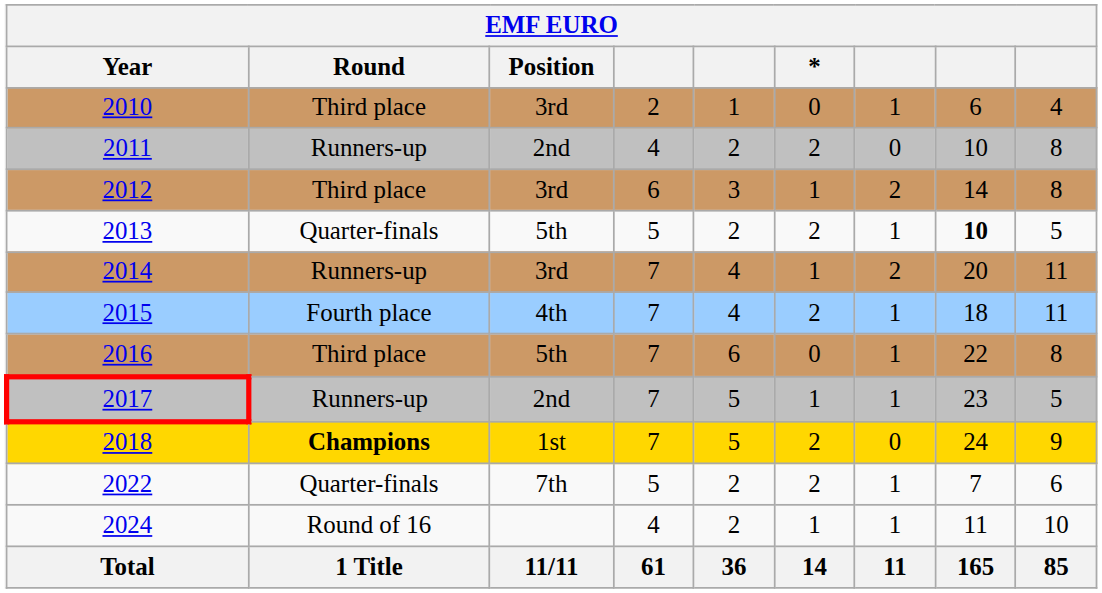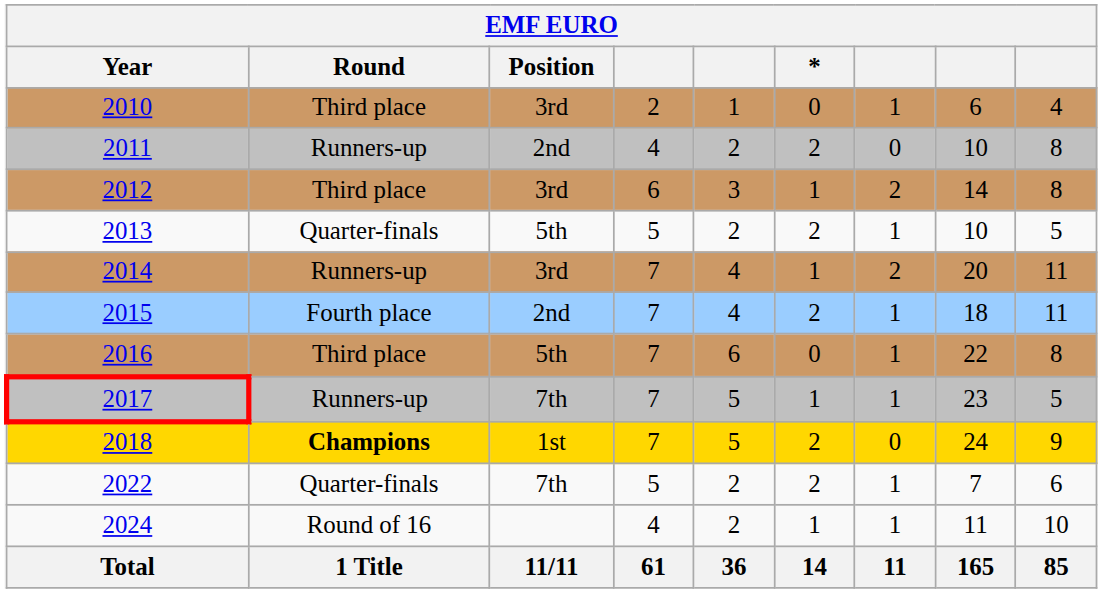 <table class="wikitable" style="font-size:90%; text-align:center;" width="50%">
 <tr>
 <th colspan="9"><a href='#'>EMF EURO</a></th>
 </tr>
 <tr>
 <th width="15%">Year</th>
 <th width="15%">Round</th>
 <th width="5%">Position</th>
 <th width="5%"></th>
 <th width="5%"></th>
 <th width="5%">*</th>
 <th width="5%"></th>
 <th width="5%"></th>
 <th width="5%"></th>
 </tr>
 <tr bgcolor=#cc9966>
 <td> <a href='#'>2010</a></td>
 <td>Third place</td>
 <td>3rd</td>
 <td>2</td>
 <td>1</td>
 <td>0</td>
 <td>1</td>
 <td>6</td>
 <td>4</td>
 </tr>
 <tr style="background:silver;">
 <td> <a href='#'>2011</a></td>
 <td>Runners-up</td>
 <td>2nd</td>
 <td>4</td>
 <td>2</td>
 <td>2</td>
 <td>0</td>
 <td>10</td>
 <td>8</td>
 </tr>
 <tr bgcolor=#cc9966>
 <td> <a href='#'>2012</a></td>
 <td>Third place</td>
 <td>3rd</td>
 <td>6</td>
 <td>3</td>
 <td>1</td>
 <td>2</td>
 <td>14</td>
 <td>8</td>
 </tr>
 <tr>
 <td> <a href='#'>2013</a></td>
 <td>Quarter-finals</td>
 <td>5th</td>
 <td>5</td>
 <td>2</td>
 <td>2</td>
 <td>1</td>
-<td><strong>10</strong></td>
+<td>10</td>
 <td>5</td>
 </tr>
 <tr bgcolor=#cc9966>
 <td> <a href='#'>2014</a></td>
 <td>Runners-up</td>
 <td>3rd</td>
 <td>7</td>
 <td>4</td>
 <td>1</td>
 <td>2</td>
 <td>20</td>
 <td>11</td>
 </tr>
 <tr bgcolor=9acdff>
 <td> <a href='#'>2015</a></td>
 <td>Fourth place</td>
-<td>4th</td>
+<td>2nd</td>
 <td>7</td>
 <td>4</td>
 <td>2</td>
 <td>1</td>
 <td>18</td>
 <td>11</td>
 </tr>
 <tr bgcolor=#cc9966>
 <td> <a href='#'>2016</a></td>
 <td>Third place</td>
 <td>5th</td>
 <td>7</td>
 <td>6</td>
 <td>0</td>
 <td>1</td>
 <td>22</td>
 <td>8</td>
 </tr>
 <tr style="background:silver;">
 <td style="text-align: center;border: 3px solid red"> <a href='#'>2017</a></td>
 <td>Runners-up</td>
-<td>2nd</td>
+<td>7th</td>
 <td>7</td>
 <td>5</td>
 <td>1</td>
 <td>1</td>
 <td>23</td>
 <td>5</td>
 </tr>
 <tr style="background:gold;">
 <td> <a href='#'>2018</a></td>
 <td><strong>Champions</strong></td>
 <td>1st</td>
 <td>7</td>
 <td>5</td>
 <td>2</td>
 <td>0</td>
 <td>24</td>
 <td>9</td>
 </tr>
 <tr>
 <td> <a href='#'>2022</a></td>
 <td>Quarter-finals</td>
 <td>7th</td>
 <td>5</td>
 <td>2</td>
 <td>2</td>
 <td>1</td>
 <td>7</td>
 <td>6</td>
 </tr>
 <tr>
 <td> <a href='#'>2024</a></td>
 <td>Round of 16</td>
 <td></td>
 <td>4</td>
 <td>2</td>
 <td>1</td>
 <td>1</td>
 <td>11</td>
 <td>10</td>
 </tr>
 <tr>
 <th>Total</th>
 <th>1 Title</th>
 <th>11/11</th>
 <th>61</th>
 <th>36</th>
 <th>14</th>
 <th>11</th>
 <th>165</th>
 <th>85</th>
 </tr>
 </table>
